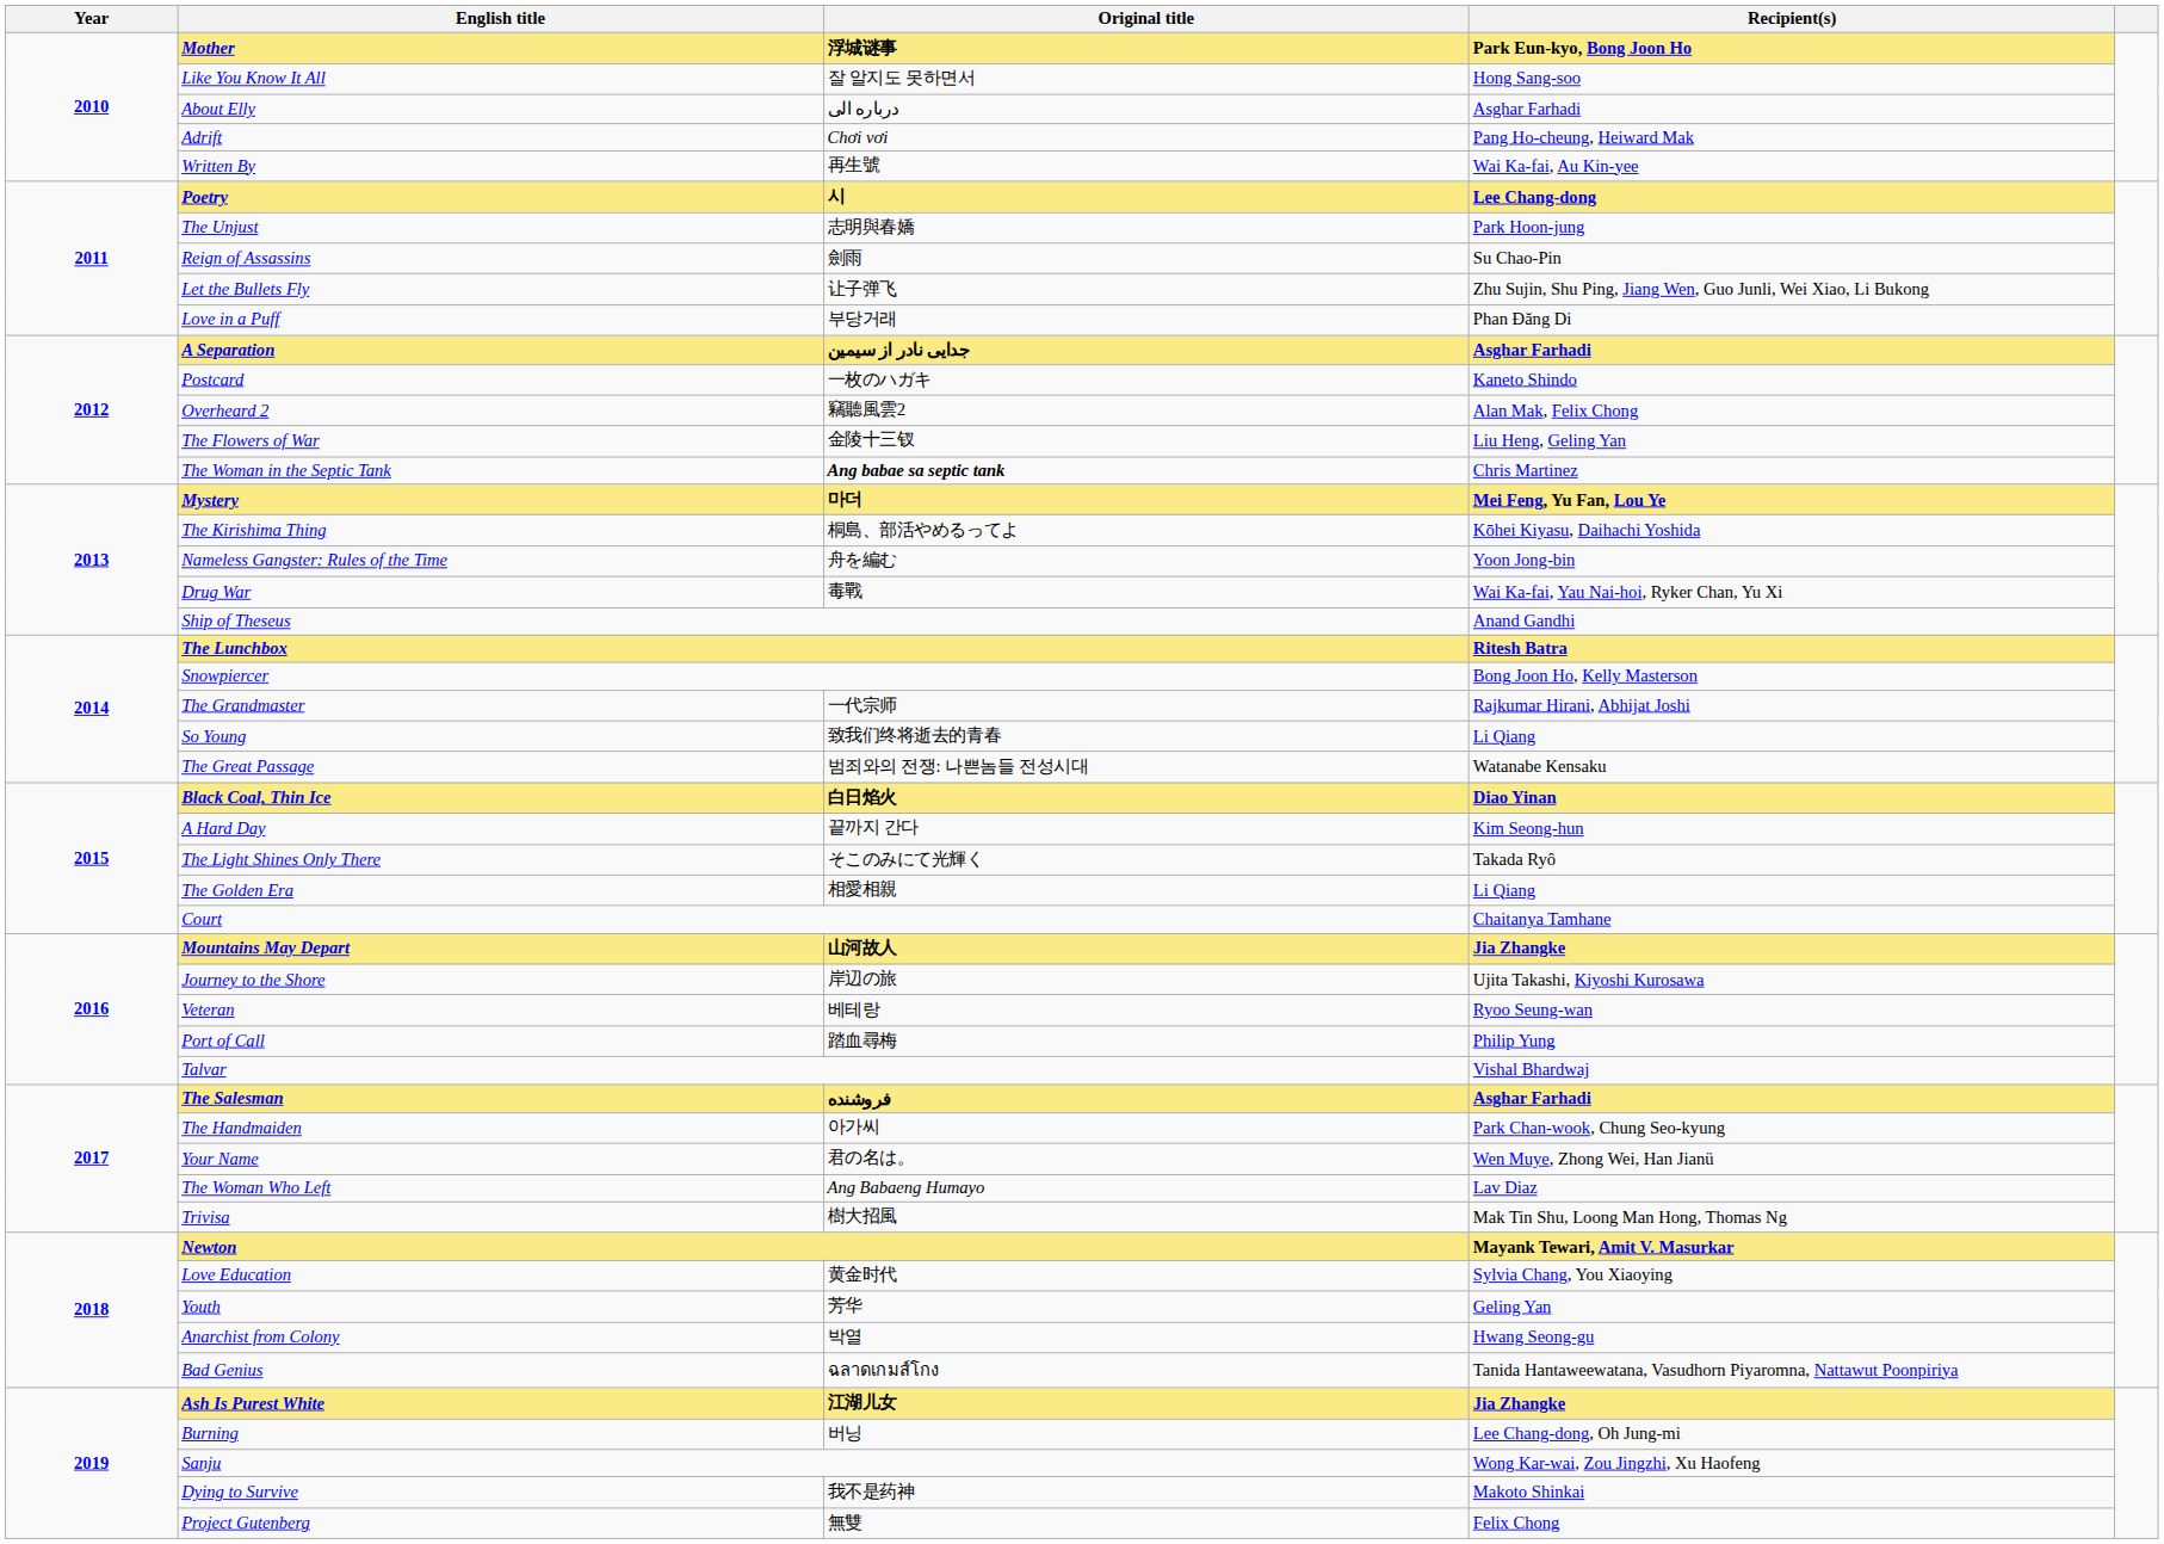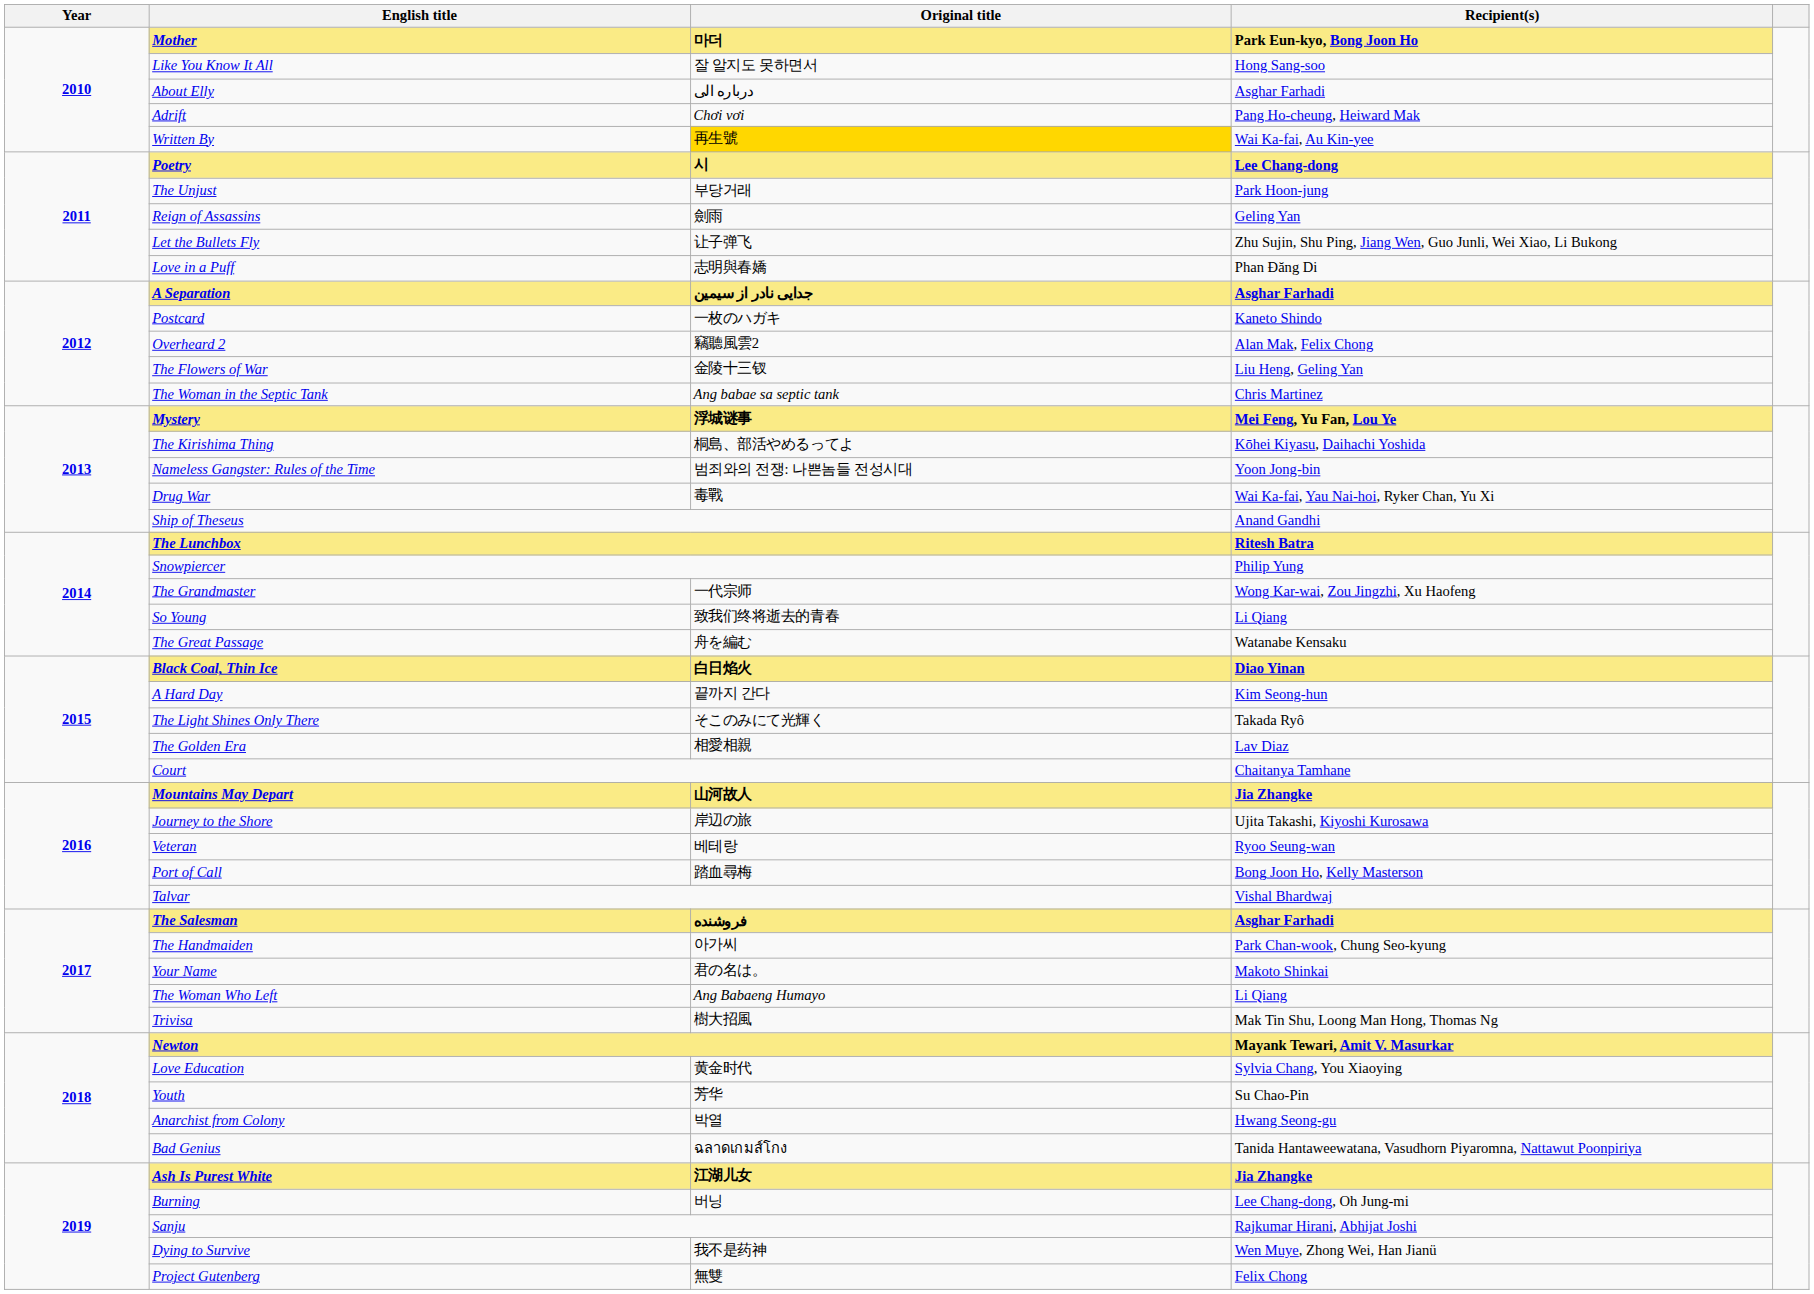 <table class="wikitable" width="100%" cellpadding="5">
 <tr>
 <th width="8%">Year</th>
 <th width="30%">English title</th>
 <th width="30%">Original title</th>
 <th width="30%">Recipient(s)</th>
 <th width="2%"></th>
 </tr>
 <tr>
 <td rowspan="5" align="center"><strong><a href='#'>2010</a></strong></td>
 <td style="background:#FAEB86"><strong><em><a href='#'>Mother</a></em></strong></td>
-<td style="background:#FAEB86"><strong>浮城谜事</strong></td>
+<td style="background:#FAEB86"><strong>마더</strong></td>
 <td style="background:#FAEB86"><strong>Park Eun-kyo, <a href='#'>Bong Joon Ho</a></strong></td>
 <td rowspan="5"><br></td>
 </tr>
 <tr>
 <td><em><a href='#'>Like You Know It All</a></em></td>
 <td>잘 알지도 못하면서</td>
 <td><a href='#'>Hong Sang-soo</a></td>
 </tr>
 <tr>
 <td><em><a href='#'>About Elly</a></em></td>
 <td>درباره الی</td>
 <td><a href='#'>Asghar Farhadi</a></td>
 </tr>
 <tr>
 <td><em><a href='#'>Adrift</a></em></td>
 <td><em>Chơi vơi</em></td>
 <td><a href='#'>Pang Ho-cheung</a>, <a href='#'>Heiward Mak</a></td>
 </tr>
 <tr>
 <td><em><a href='#'>Written By</a></em></td>
-<td>再生號</td>
+<td style="background: gold;">再生號</td>
 <td><a href='#'>Wai Ka-fai</a>, <a href='#'>Au Kin-yee</a></td>
 </tr>
 <tr>
 <td rowspan="5" align="center"><strong><a href='#'>2011</a></strong></td>
 <td style="background:#FAEB86"><strong><em><a href='#'>Poetry</a></em></strong></td>
 <td style="background:#FAEB86"><strong>시</strong></td>
 <td style="background:#FAEB86"><strong><a href='#'>Lee Chang-dong</a></strong></td>
 <td rowspan="5"><br></td>
 </tr>
 <tr>
 <td><em><a href='#'>The Unjust</a></em></td>
-<td>志明與春嬌</td>
+<td>부당거래</td>
 <td><a href='#'>Park Hoon-jung</a></td>
 </tr>
 <tr>
 <td><em><a href='#'>Reign of Assassins</a></em></td>
 <td>劍雨</td>
-<td>Su Chao-Pin</td>
+<td><a href='#'>Geling Yan</a></td>
 </tr>
 <tr>
 <td><em><a href='#'>Let the Bullets Fly</a></em></td>
 <td>让子弹飞</td>
 <td>Zhu Sujin, Shu Ping, <a href='#'>Jiang Wen</a>, Guo Junli, Wei Xiao, Li Bukong</td>
 </tr>
 <tr>
 <td><em><a href='#'>Love in a Puff</a></em></td>
-<td>부당거래</td>
+<td>志明與春嬌</td>
 <td>Phan Đăng Di</td>
 </tr>
 <tr>
 <td rowspan="5" align="center"><strong><a href='#'>2012</a></strong></td>
 <td style="background:#FAEB86"><strong><em><a href='#'>A Separation</a></em></strong></td>
 <td style="background:#FAEB86"><strong>جدایی نادر از سیمین</strong></td>
 <td style="background:#FAEB86"><strong><a href='#'>Asghar Farhadi</a></strong></td>
 <td rowspan="5"><br></td>
 </tr>
 <tr>
 <td><em><a href='#'>Postcard</a></em></td>
 <td>一枚のハガキ</td>
 <td><a href='#'>Kaneto Shindo</a></td>
 </tr>
 <tr>
 <td><em><a href='#'>Overheard 2</a></em></td>
 <td>竊聽風雲2</td>
 <td><a href='#'>Alan Mak</a>, <a href='#'>Felix Chong</a></td>
 </tr>
 <tr>
 <td><em><a href='#'>The Flowers of War</a></em></td>
 <td>金陵十三钗</td>
 <td><a href='#'>Liu Heng</a>, <a href='#'>Geling Yan</a></td>
 </tr>
 <tr>
 <td><em><a href='#'>The Woman in the Septic Tank</a></em></td>
-<td><strong><em>Ang babae sa septic tank</em></strong></td>
+<td><em>Ang babae sa septic tank</em></td>
 <td><a href='#'>Chris Martinez</a></td>
 </tr>
 <tr>
 <td rowspan="5" align="center"><strong><a href='#'>2013</a></strong></td>
 <td style="background:#FAEB86"><strong><em><a href='#'>Mystery</a></em></strong></td>
-<td style="background:#FAEB86"><strong>마더</strong></td>
+<td style="background:#FAEB86"><strong>浮城谜事</strong></td>
 <td style="background:#FAEB86"><strong><a href='#'>Mei Feng</a>, Yu Fan, <a href='#'>Lou Ye</a></strong></td>
 <td rowspan="5"></td>
 </tr>
 <tr>
 <td><em><a href='#'>The Kirishima Thing</a></em></td>
 <td>桐島、部活やめるってよ</td>
 <td><a href='#'>Kōhei Kiyasu</a>, <a href='#'>Daihachi Yoshida</a></td>
 </tr>
 <tr>
 <td><em><a href='#'>Nameless Gangster: Rules of the Time</a></em></td>
-<td>舟を編む</td>
+<td>범죄와의 전쟁: 나쁜놈들 전성시대</td>
 <td><a href='#'>Yoon Jong-bin</a></td>
 </tr>
 <tr>
 <td><em><a href='#'>Drug War</a></em></td>
 <td>毒戰</td>
 <td><a href='#'>Wai Ka-fai</a>, <a href='#'>Yau Nai-hoi</a>, Ryker Chan, Yu Xi</td>
 </tr>
 <tr>
 <td colspan="2"><em><a href='#'>Ship of Theseus</a></em></td>
 <td><a href='#'>Anand Gandhi</a></td>
 </tr>
 <tr>
 <td rowspan="5" align="center"><strong><a href='#'>2014</a></strong></td>
 <td colspan="2" style="background:#FAEB86"><strong><em><a href='#'>The Lunchbox</a></em></strong></td>
 <td style="background:#FAEB86"><strong><a href='#'>Ritesh Batra</a></strong></td>
 <td rowspan="5"></td>
 </tr>
 <tr>
 <td colspan="2"><em><a href='#'>Snowpiercer</a></em></td>
-<td><a href='#'>Bong Joon Ho</a>, <a href='#'>Kelly Masterson</a></td>
+<td><a href='#'>Philip Yung</a></td>
 </tr>
 <tr>
 <td><em><a href='#'>The Grandmaster</a></em></td>
 <td>一代宗师</td>
-<td><a href='#'>Rajkumar Hirani</a>, <a href='#'>Abhijat Joshi</a></td>
+<td><a href='#'>Wong Kar-wai</a>, <a href='#'>Zou Jingzhi</a>, Xu Haofeng</td>
 </tr>
 <tr>
 <td><em><a href='#'>So Young</a></em></td>
 <td>致我们终将逝去的青春</td>
 <td><a href='#'>Li Qiang</a></td>
 </tr>
 <tr>
 <td><em><a href='#'>The Great Passage</a></em></td>
-<td>범죄와의 전쟁: 나쁜놈들 전성시대</td>
+<td>舟を編む</td>
 <td>Watanabe Kensaku</td>
 </tr>
 <tr>
 <td rowspan="5" align="center"><strong><a href='#'>2015</a></strong></td>
 <td style="background:#FAEB86"><strong><em><a href='#'>Black Coal, Thin Ice</a></em></strong></td>
 <td style="background:#FAEB86"><strong>白日焰火</strong></td>
 <td style="background:#FAEB86"><strong><a href='#'>Diao Yinan</a></strong></td>
 <td rowspan="5"></td>
 </tr>
 <tr>
 <td><em><a href='#'>A Hard Day</a></em></td>
 <td>끝까지 간다</td>
 <td><a href='#'>Kim Seong-hun</a></td>
 </tr>
 <tr>
 <td><em><a href='#'>The Light Shines Only There</a></em></td>
 <td>そこのみにて光輝く</td>
 <td>Takada Ryô</td>
 </tr>
 <tr>
 <td><em><a href='#'>The Golden Era</a></em></td>
 <td>相愛相親</td>
-<td><a href='#'>Li Qiang</a></td>
+<td><a href='#'>Lav Diaz</a></td>
 </tr>
 <tr>
 <td colspan="2"><em><a href='#'>Court</a></em></td>
 <td><a href='#'>Chaitanya Tamhane</a></td>
 </tr>
 <tr>
 <td rowspan="5" align="center"><strong><a href='#'>2016</a></strong></td>
 <td style="background:#FAEB86"><strong><em><a href='#'>Mountains May Depart</a></em></strong></td>
 <td style="background:#FAEB86"><strong>山河故人</strong></td>
 <td style="background:#FAEB86"><strong><a href='#'>Jia Zhangke</a></strong></td>
 <td rowspan="5"><br></td>
 </tr>
 <tr>
 <td><em><a href='#'>Journey to the Shore</a></em></td>
 <td>岸辺の旅</td>
 <td>Ujita Takashi, <a href='#'>Kiyoshi Kurosawa</a></td>
 </tr>
 <tr>
 <td><em><a href='#'>Veteran</a></em></td>
 <td>베테랑</td>
 <td><a href='#'>Ryoo Seung-wan</a></td>
 </tr>
 <tr>
 <td><em><a href='#'>Port of Call</a></em></td>
 <td>踏血尋梅</td>
-<td><a href='#'>Philip Yung</a></td>
+<td><a href='#'>Bong Joon Ho</a>, <a href='#'>Kelly Masterson</a></td>
 </tr>
 <tr>
 <td colspan="2"><em><a href='#'>Talvar</a></em></td>
 <td><a href='#'>Vishal Bhardwaj</a></td>
 </tr>
 <tr>
 <td rowspan="5" align="center"><strong><a href='#'>2017</a></strong></td>
 <td style="background:#FAEB86"><strong><em><a href='#'>The Salesman</a></em></strong></td>
 <td style="background:#FAEB86"><strong>فروشنده</strong></td>
 <td style="background:#FAEB86"><strong><a href='#'>Asghar Farhadi</a></strong></td>
 <td rowspan="5"><br></td>
 </tr>
 <tr>
 <td><em><a href='#'>The Handmaiden</a></em></td>
 <td>아가씨</td>
 <td><a href='#'>Park Chan-wook</a>, Chung Seo-kyung</td>
 </tr>
 <tr>
 <td><em><a href='#'>Your Name</a></em></td>
 <td>君の名は。</td>
-<td><a href='#'>Wen Muye</a>, Zhong Wei, Han Jianü</td>
+<td><a href='#'>Makoto Shinkai</a></td>
 </tr>
 <tr>
 <td><em><a href='#'>The Woman Who Left</a></em></td>
 <td><em>Ang Babaeng Humayo</em></td>
-<td><a href='#'>Lav Diaz</a></td>
+<td><a href='#'>Li Qiang</a></td>
 </tr>
 <tr>
 <td><em><a href='#'>Trivisa</a></em></td>
 <td>樹大招風</td>
 <td>Mak Tin Shu, Loong Man Hong, Thomas Ng</td>
 </tr>
 <tr>
 <td rowspan="5" align="center"><strong><a href='#'>2018</a></strong></td>
 <td colspan="2" style="background:#FAEB86"><strong><em><a href='#'>Newton</a></em></strong></td>
 <td style="background:#FAEB86"><strong>Mayank Tewari, <a href='#'>Amit V. Masurkar</a></strong></td>
 <td rowspan="5"><br></td>
 </tr>
 <tr>
 <td><em><a href='#'>Love Education</a></em></td>
 <td>黄金时代</td>
 <td><a href='#'>Sylvia Chang</a>, You Xiaoying</td>
 </tr>
 <tr>
 <td><em><a href='#'>Youth</a></em></td>
 <td>芳华</td>
-<td><a href='#'>Geling Yan</a></td>
+<td>Su Chao-Pin</td>
 </tr>
 <tr>
 <td><em><a href='#'>Anarchist from Colony</a></em></td>
 <td>박열</td>
 <td><a href='#'>Hwang Seong-gu</a></td>
 </tr>
 <tr>
 <td><em><a href='#'>Bad Genius</a></em></td>
 <td>ฉลาดเกมส์โกง</td>
 <td>Tanida Hantaweewatana, Vasudhorn Piyaromna, <a href='#'>Nattawut Poonpiriya</a></td>
 </tr>
 <tr>
 <td rowspan="5" align="center"><strong><a href='#'>2019</a></strong></td>
 <td style="background:#FAEB86"><strong><em><a href='#'>Ash Is Purest White</a></em></strong></td>
 <td style="background:#FAEB86"><strong>江湖儿女</strong></td>
 <td style="background:#FAEB86"><strong><a href='#'>Jia Zhangke</a></strong></td>
 <td rowspan="5"><br></td>
 </tr>
 <tr>
 <td><em><a href='#'>Burning</a></em></td>
 <td>버닝</td>
 <td><a href='#'>Lee Chang-dong</a>, Oh Jung-mi</td>
 </tr>
 <tr>
 <td colspan="2"><em><a href='#'>Sanju</a></em></td>
-<td><a href='#'>Wong Kar-wai</a>, <a href='#'>Zou Jingzhi</a>, Xu Haofeng</td>
+<td><a href='#'>Rajkumar Hirani</a>, <a href='#'>Abhijat Joshi</a></td>
 </tr>
 <tr>
 <td><em><a href='#'>Dying to Survive</a></em></td>
 <td>我不是药神</td>
-<td><a href='#'>Makoto Shinkai</a></td>
+<td><a href='#'>Wen Muye</a>, Zhong Wei, Han Jianü</td>
 </tr>
 <tr>
 <td><em><a href='#'>Project Gutenberg</a></em></td>
 <td>無雙</td>
 <td><a href='#'>Felix Chong</a></td>
 </tr>
 </table>
